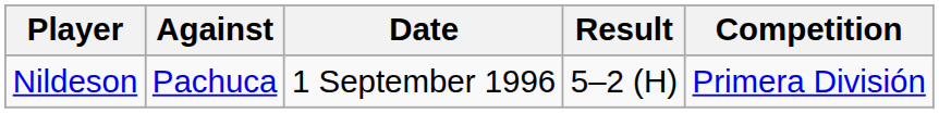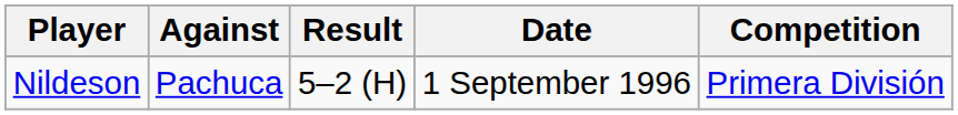 <table class="wikitable">
 <tr>
 <th>Player</th>
 <th>Against</th>
+<th>Result</th>
 <th>Date</th>
-<th>Result</th>
 <th>Competition</th>
 </tr>
 <tr>
 <td> <a href='#'>Nildeson</a></td>
 <td><a href='#'>Pachuca</a></td>
+<td>5–2 (H)</td>
 <td>1 September 1996</td>
-<td>5–2 (H)</td>
 <td><a href='#'>Primera División</a></td>
 </tr>
 </table>
